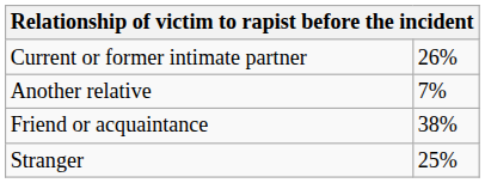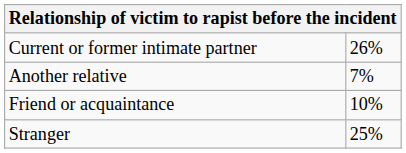 <table class="wikitable">
 <tr>
 <th colspan=2>Relationship of victim to rapist before the incident</th>
 </tr>
 <tr>
 <td>Current or former intimate partner</td>
 <td>26%</td>
 </tr>
 <tr>
 <td>Another relative</td>
 <td>7%</td>
 </tr>
 <tr>
 <td>Friend or acquaintance</td>
-<td>38%</td>
+<td>10%</td>
 </tr>
 <tr>
 <td>Stranger</td>
 <td>25%</td>
 </tr>
 </table>
